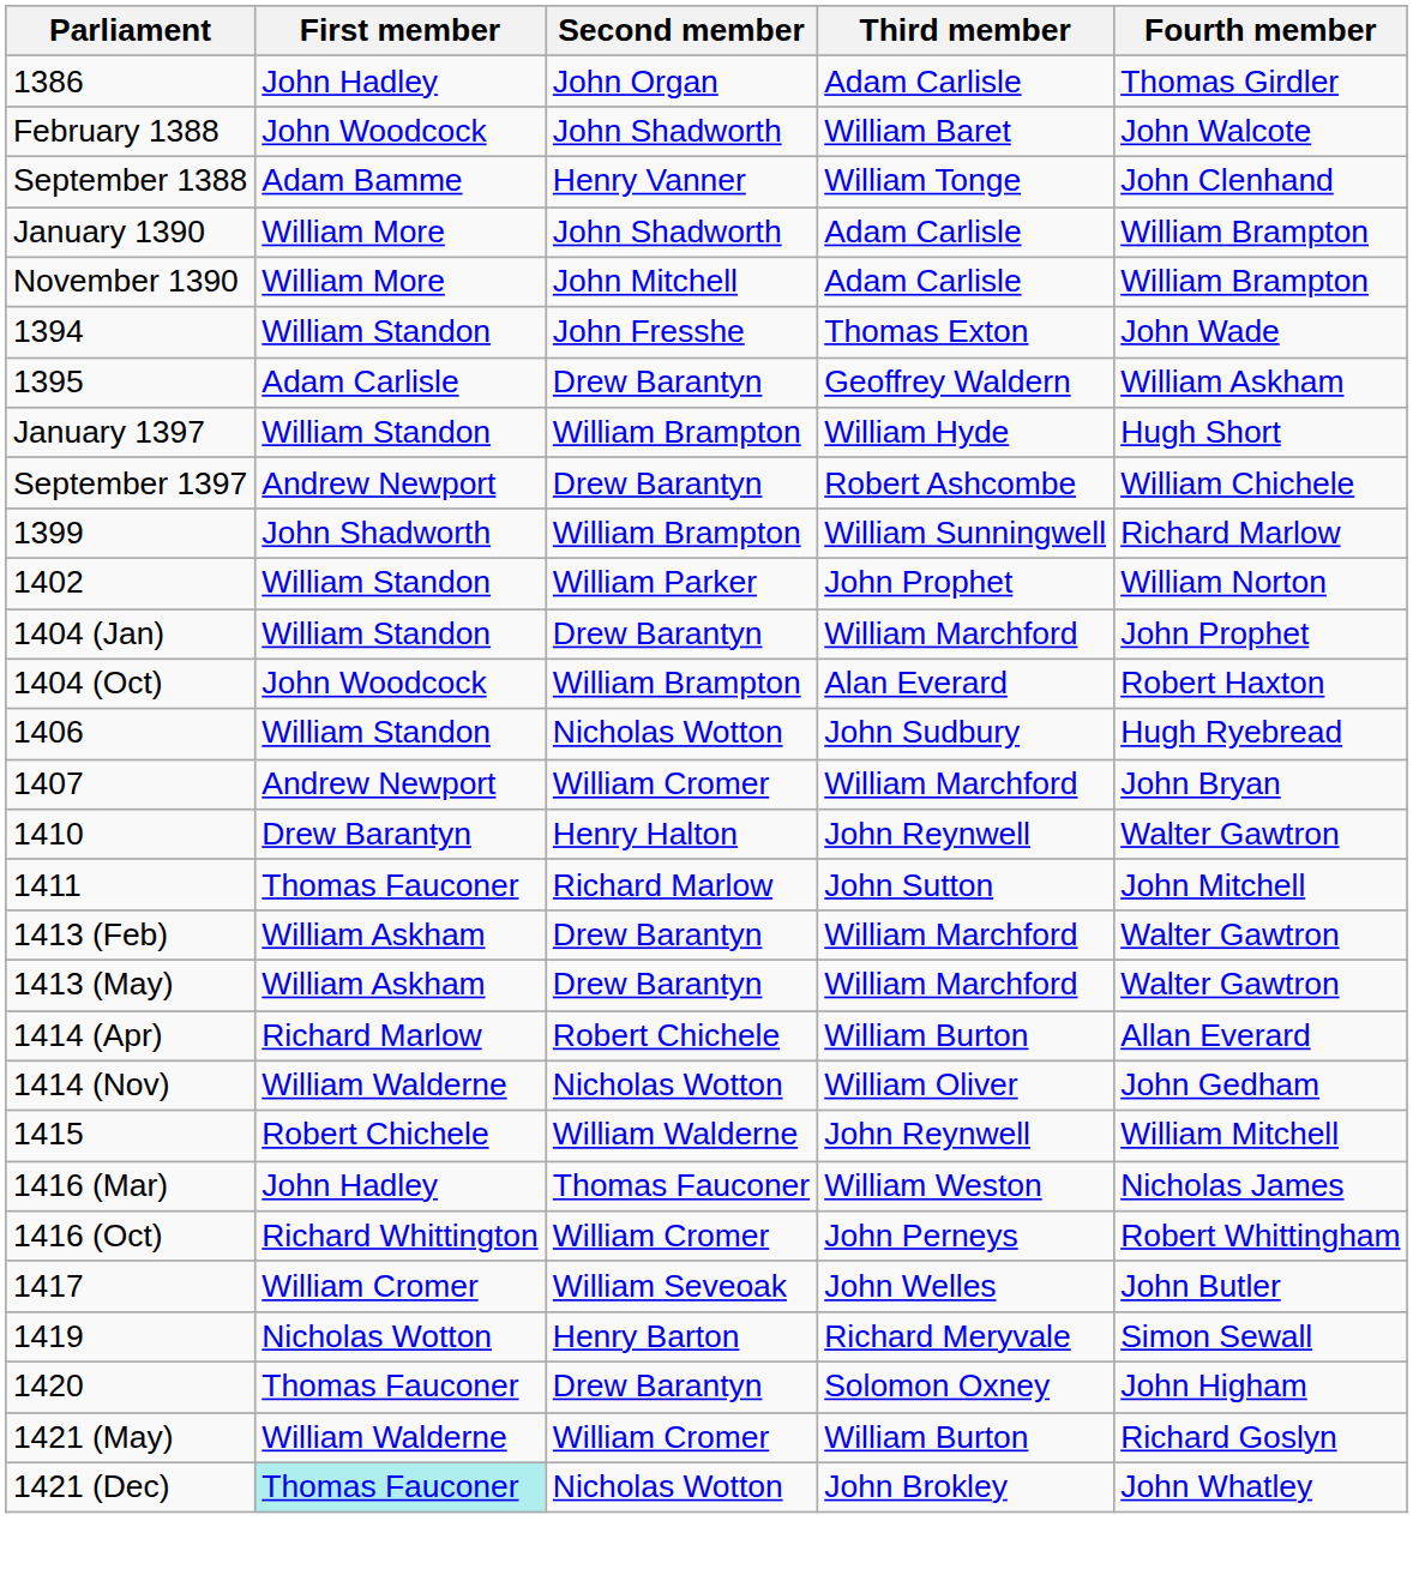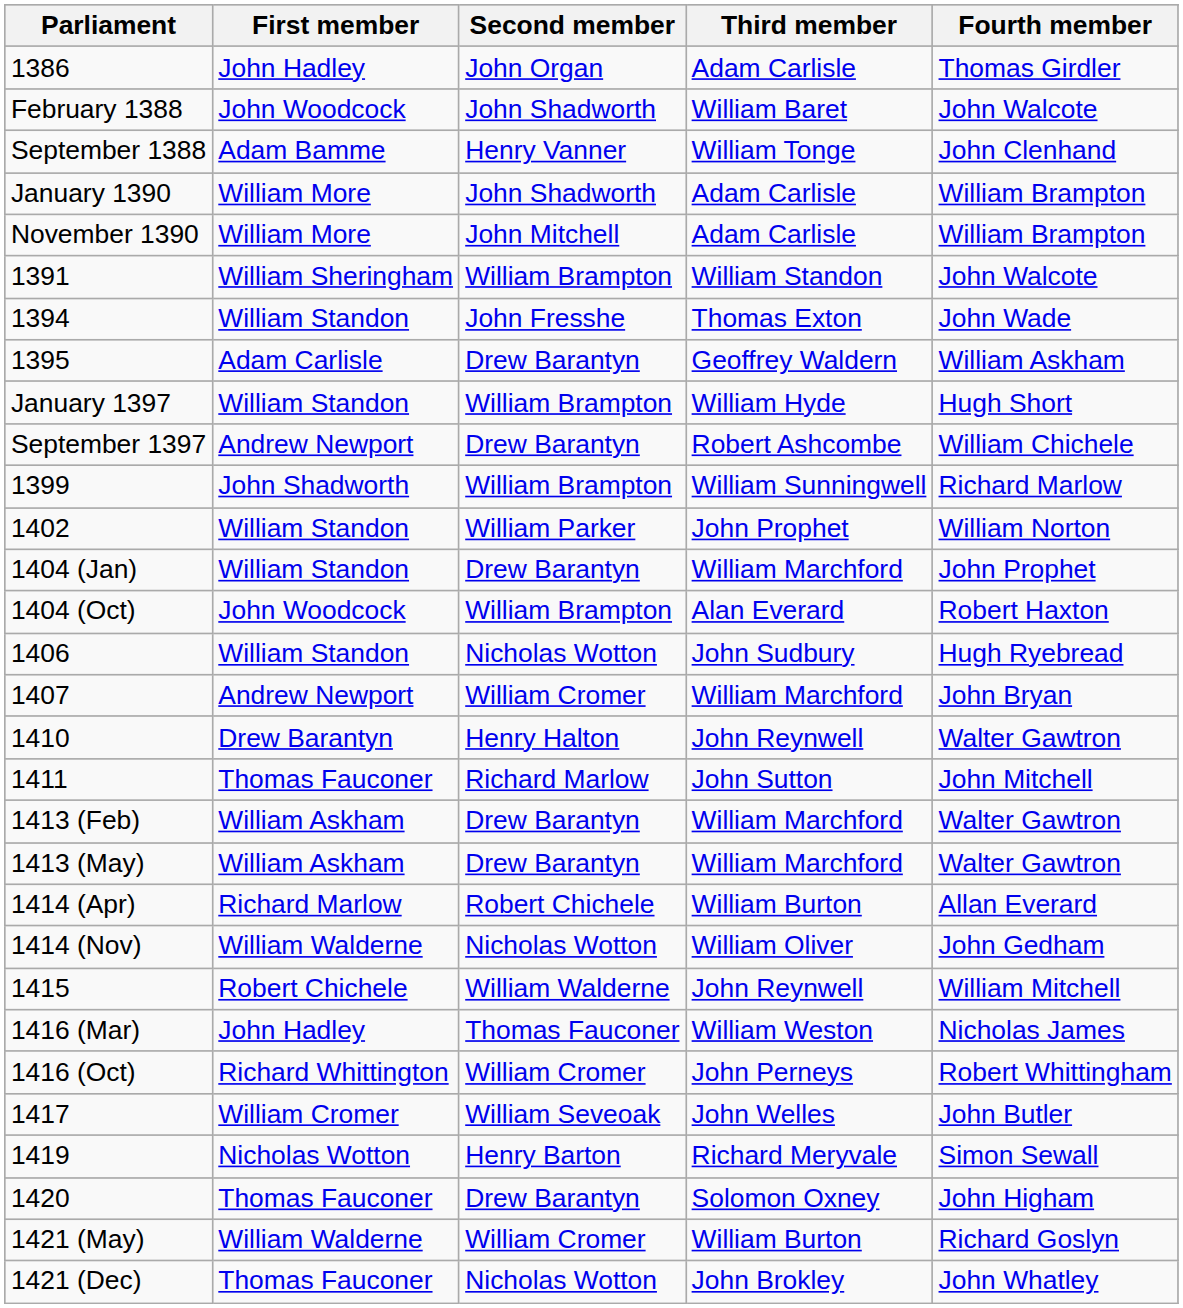 <table class="wikitable">
 <tr>
 <th>Parliament</th>
 <th>First member</th>
 <th>Second member</th>
 <th>Third member</th>
 <th>Fourth member</th>
 </tr>
 <tr>
 <td>1386</td>
 <td><a href='#'>John Hadley</a></td>
 <td><a href='#'>John Organ</a></td>
 <td><a href='#'>Adam Carlisle</a></td>
 <td><a href='#'>Thomas Girdler</a></td>
 </tr>
 <tr>
 <td>February 1388</td>
 <td><a href='#'>John Woodcock</a></td>
 <td><a href='#'>John Shadworth</a></td>
 <td><a href='#'>William Baret</a></td>
 <td><a href='#'>John Walcote</a></td>
 </tr>
 <tr>
 <td>September 1388</td>
 <td><a href='#'>Adam Bamme</a></td>
 <td><a href='#'>Henry Vanner</a></td>
 <td><a href='#'>William Tonge</a></td>
 <td><a href='#'>John Clenhand</a></td>
 </tr>
 <tr>
 <td>January 1390</td>
 <td><a href='#'>William More</a></td>
 <td><a href='#'>John Shadworth</a></td>
 <td><a href='#'>Adam Carlisle</a></td>
 <td><a href='#'>William Brampton</a></td>
 </tr>
 <tr>
 <td>November 1390</td>
 <td><a href='#'>William More</a></td>
 <td><a href='#'>John Mitchell</a></td>
 <td><a href='#'>Adam Carlisle</a></td>
 <td><a href='#'>William Brampton</a></td>
+</tr>
+<tr>
+<td>1391</td>
+<td><a href='#'>William Sheringham</a></td>
+<td><a href='#'>William Brampton</a></td>
+<td><a href='#'>William Standon</a></td>
+<td><a href='#'>John Walcote</a></td>
 </tr>
 <tr>
 <td>1394</td>
 <td><a href='#'>William Standon</a></td>
 <td><a href='#'>John Fresshe</a></td>
 <td><a href='#'>Thomas Exton</a></td>
 <td><a href='#'>John Wade</a></td>
 </tr>
 <tr>
 <td>1395</td>
 <td><a href='#'>Adam Carlisle</a></td>
 <td><a href='#'>Drew Barantyn</a></td>
 <td><a href='#'>Geoffrey Waldern</a></td>
 <td><a href='#'>William Askham</a></td>
 </tr>
 <tr>
 <td>January 1397</td>
 <td><a href='#'>William Standon</a></td>
 <td><a href='#'>William Brampton</a></td>
 <td><a href='#'>William Hyde</a></td>
 <td><a href='#'>Hugh Short</a></td>
 </tr>
 <tr>
 <td>September 1397</td>
 <td><a href='#'>Andrew Newport</a></td>
 <td><a href='#'>Drew Barantyn</a></td>
 <td><a href='#'>Robert Ashcombe</a></td>
 <td><a href='#'>William Chichele</a></td>
 </tr>
 <tr>
 <td>1399</td>
 <td><a href='#'>John Shadworth</a></td>
 <td><a href='#'>William Brampton</a></td>
 <td><a href='#'>William Sunningwell</a></td>
 <td><a href='#'>Richard Marlow</a></td>
 </tr>
 <tr>
 <td>1402</td>
 <td><a href='#'>William Standon</a></td>
 <td><a href='#'>William Parker</a></td>
 <td><a href='#'>John Prophet</a></td>
 <td><a href='#'>William Norton</a></td>
 </tr>
 <tr>
 <td>1404 (Jan)</td>
 <td><a href='#'>William Standon</a></td>
 <td><a href='#'>Drew Barantyn</a></td>
 <td><a href='#'>William Marchford</a></td>
 <td><a href='#'>John Prophet</a></td>
 </tr>
 <tr>
 <td>1404 (Oct)</td>
 <td><a href='#'>John Woodcock</a></td>
 <td><a href='#'>William Brampton</a></td>
 <td><a href='#'>Alan Everard</a></td>
 <td><a href='#'>Robert Haxton</a></td>
 </tr>
 <tr>
 <td>1406</td>
 <td><a href='#'>William Standon</a></td>
 <td><a href='#'>Nicholas Wotton</a></td>
 <td><a href='#'>John Sudbury</a></td>
 <td><a href='#'>Hugh Ryebread</a></td>
 </tr>
 <tr>
 <td>1407</td>
 <td><a href='#'>Andrew Newport</a></td>
 <td><a href='#'>William Cromer</a></td>
 <td><a href='#'>William Marchford</a></td>
 <td><a href='#'>John Bryan</a></td>
 </tr>
 <tr>
 <td>1410</td>
 <td><a href='#'>Drew Barantyn</a></td>
 <td><a href='#'>Henry Halton</a></td>
 <td><a href='#'>John Reynwell</a></td>
 <td><a href='#'>Walter Gawtron</a></td>
 </tr>
 <tr>
 <td>1411</td>
 <td><a href='#'>Thomas Fauconer</a></td>
 <td><a href='#'>Richard Marlow</a></td>
 <td><a href='#'>John Sutton</a></td>
 <td><a href='#'>John Mitchell</a></td>
 </tr>
 <tr>
 <td>1413 (Feb)</td>
 <td><a href='#'>William Askham</a></td>
 <td><a href='#'>Drew Barantyn</a></td>
 <td><a href='#'>William Marchford</a></td>
 <td><a href='#'>Walter Gawtron</a></td>
 </tr>
 <tr>
 <td>1413 (May)</td>
 <td><a href='#'>William Askham</a></td>
 <td><a href='#'>Drew Barantyn</a></td>
 <td><a href='#'>William Marchford</a></td>
 <td><a href='#'>Walter Gawtron</a></td>
 </tr>
 <tr>
 <td>1414 (Apr)</td>
 <td><a href='#'>Richard Marlow</a></td>
 <td><a href='#'>Robert Chichele</a></td>
 <td><a href='#'>William Burton</a></td>
 <td><a href='#'>Allan Everard</a></td>
 </tr>
 <tr>
 <td>1414 (Nov)</td>
 <td><a href='#'>William Walderne</a></td>
 <td><a href='#'>Nicholas Wotton</a></td>
 <td><a href='#'>William Oliver</a></td>
 <td><a href='#'>John Gedham</a></td>
 </tr>
 <tr>
 <td>1415</td>
 <td><a href='#'>Robert Chichele</a></td>
 <td><a href='#'>William Walderne</a></td>
 <td><a href='#'>John Reynwell</a></td>
 <td><a href='#'>William Mitchell</a></td>
 </tr>
 <tr>
 <td>1416 (Mar)</td>
 <td><a href='#'>John Hadley</a></td>
 <td><a href='#'>Thomas Fauconer</a></td>
 <td><a href='#'>William Weston</a></td>
 <td><a href='#'>Nicholas James</a></td>
 </tr>
 <tr>
 <td>1416 (Oct)</td>
 <td><a href='#'>Richard Whittington</a></td>
 <td><a href='#'>William Cromer</a></td>
 <td><a href='#'>John Perneys</a></td>
 <td><a href='#'>Robert Whittingham</a></td>
 </tr>
 <tr>
 <td>1417</td>
 <td><a href='#'>William Cromer</a></td>
 <td><a href='#'>William Seveoak</a></td>
 <td><a href='#'>John Welles</a></td>
 <td><a href='#'>John Butler</a></td>
 </tr>
 <tr>
 <td>1419</td>
 <td><a href='#'>Nicholas Wotton</a></td>
 <td><a href='#'>Henry Barton</a></td>
 <td><a href='#'>Richard Meryvale</a></td>
 <td><a href='#'>Simon Sewall</a></td>
 </tr>
 <tr>
 <td>1420</td>
 <td><a href='#'>Thomas Fauconer</a></td>
 <td><a href='#'>Drew Barantyn</a></td>
 <td><a href='#'>Solomon Oxney</a></td>
 <td><a href='#'>John Higham</a></td>
 </tr>
 <tr>
 <td>1421 (May)</td>
 <td><a href='#'>William Walderne</a></td>
 <td><a href='#'>William Cromer</a></td>
 <td><a href='#'>William Burton</a></td>
 <td><a href='#'>Richard Goslyn</a></td>
 </tr>
 <tr>
 <td>1421 (Dec)</td>
-<td style="background: paleturquoise;"><a href='#'>Thomas Fauconer</a></td>
+<td><a href='#'>Thomas Fauconer</a></td>
 <td><a href='#'>Nicholas Wotton</a></td>
 <td><a href='#'>John Brokley</a></td>
 <td><a href='#'>John Whatley</a></td>
 </tr>
 </table>
